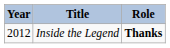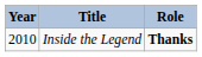 <table class="wikitable" style="font-size:95%;">
 <tr>
 <th style="background:#B0C4DE;">Year</th>
 <th style="background:#B0C4DE;">Title</th>
 <th style="background:#B0C4DE;">Role</th>
 </tr>
 <tr>
-<td>2012</td>
+<td>2010</td>
 <td><em>Inside the Legend</em></td>
 <td><strong>Thanks</strong></td>
 </tr>
 </table>
